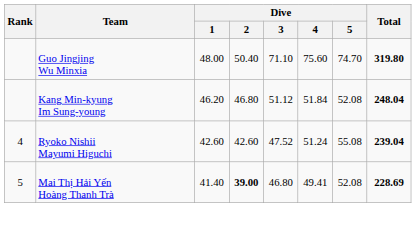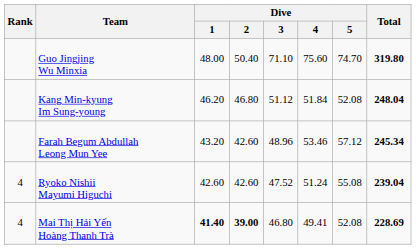 <table class=wikitable style="text-align:center">
 <tr>
 <th rowspan="2" width=40>Rank</th>
 <th rowspan="2" width=250>Team</th>
 <th colspan="5">Dive</th>
 <th rowspan="2" width=60>Total</th>
 </tr>
 <tr>
 <th width=45>1</th>
 <th width=45>2</th>
 <th width=45>3</th>
 <th width=45>4</th>
 <th width=45>5</th>
 </tr>
 <tr>
 <td></td>
 <td align=left><br><a href='#'>Guo Jingjing</a><br><a href='#'>Wu Minxia</a></td>
 <td>48.00</td>
 <td>50.40</td>
 <td>71.10</td>
 <td>75.60</td>
 <td>74.70</td>
 <td><strong>319.80</strong></td>
 </tr>
 <tr>
 <td></td>
 <td align=left><br><a href='#'>Kang Min-kyung</a><br><a href='#'>Im Sung-young</a></td>
 <td>46.20</td>
 <td>46.80</td>
 <td>51.12</td>
 <td>51.84</td>
 <td>52.08</td>
 <td><strong>248.04</strong></td>
 </tr>
 <tr>
+<td></td>
+<td align=left><br><a href='#'>Farah Begum Abdullah</a><br><a href='#'>Leong Mun Yee</a></td>
+<td>43.20</td>
+<td>42.60</td>
+<td>48.96</td>
+<td>53.46</td>
+<td>57.12</td>
+<td><strong>245.34</strong></td>
+</tr>
+<tr>
 <td>4</td>
 <td align=left><br><a href='#'>Ryoko Nishii</a><br><a href='#'>Mayumi Higuchi</a></td>
 <td>42.60</td>
 <td>42.60</td>
 <td>47.52</td>
 <td>51.24</td>
 <td>55.08</td>
 <td><strong>239.04</strong></td>
 </tr>
 <tr>
-<td>5</td>
+<td>4</td>
 <td align=left><br><a href='#'>Mai Thị Hải Yến</a><br><a href='#'>Hoàng Thanh Trà</a></td>
-<td>41.40</td>
+<td><strong>41.40</strong></td>
 <td><strong>39.00</strong></td>
 <td>46.80</td>
 <td>49.41</td>
 <td>52.08</td>
 <td><strong>228.69</strong></td>
 </tr>
 </table>
